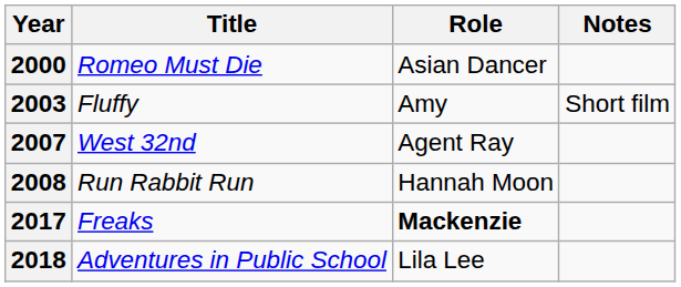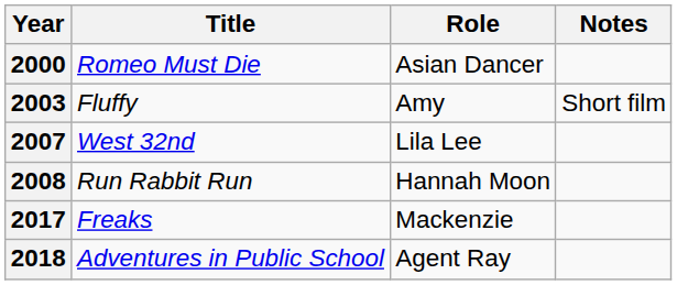 <table class="wikitable plainrowheaders sortable">
 <tr>
 <th scope="col">Year</th>
 <th scope="col">Title</th>
 <th scope="col">Role</th>
 <th scope="col" class="unsortable">Notes</th>
 </tr>
 <tr>
 <th scope="row">2000</th>
 <td><em><a href='#'>Romeo Must Die</a></em></td>
 <td>Asian Dancer</td>
 <td></td>
 </tr>
 <tr>
 <th scope="row">2003</th>
 <td><em>Fluffy</em></td>
 <td>Amy</td>
 <td>Short film</td>
 </tr>
 <tr>
 <th scope="row">2007</th>
 <td><em><a href='#'>West 32nd</a></em></td>
-<td>Agent Ray</td>
+<td>Lila Lee</td>
 <td></td>
 </tr>
 <tr>
 <th scope="row">2008</th>
 <td><em>Run Rabbit Run</em></td>
 <td>Hannah Moon</td>
 <td></td>
 </tr>
 <tr>
 <th scope="row">2017</th>
 <td><em><a href='#'>Freaks</a></em></td>
-<td><strong>Mackenzie</strong></td>
+<td>Mackenzie</td>
 <td></td>
 </tr>
 <tr>
 <th scope="row">2018</th>
 <td><em><a href='#'>Adventures in Public School</a></em></td>
-<td>Lila Lee</td>
+<td>Agent Ray</td>
 <td></td>
 </tr>
 </table>
